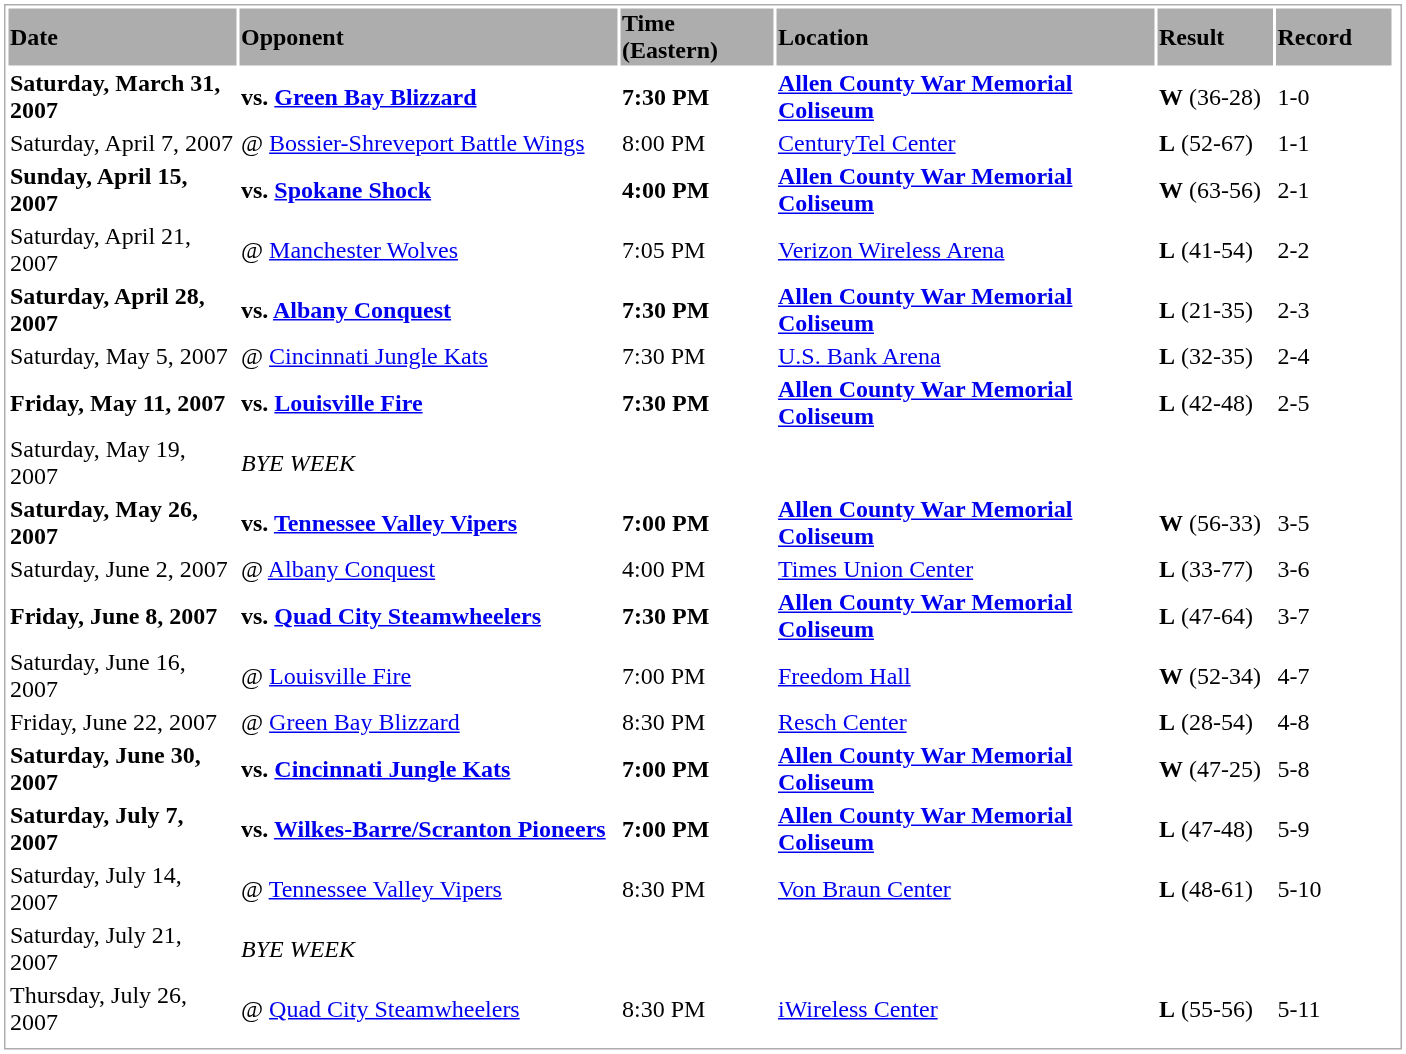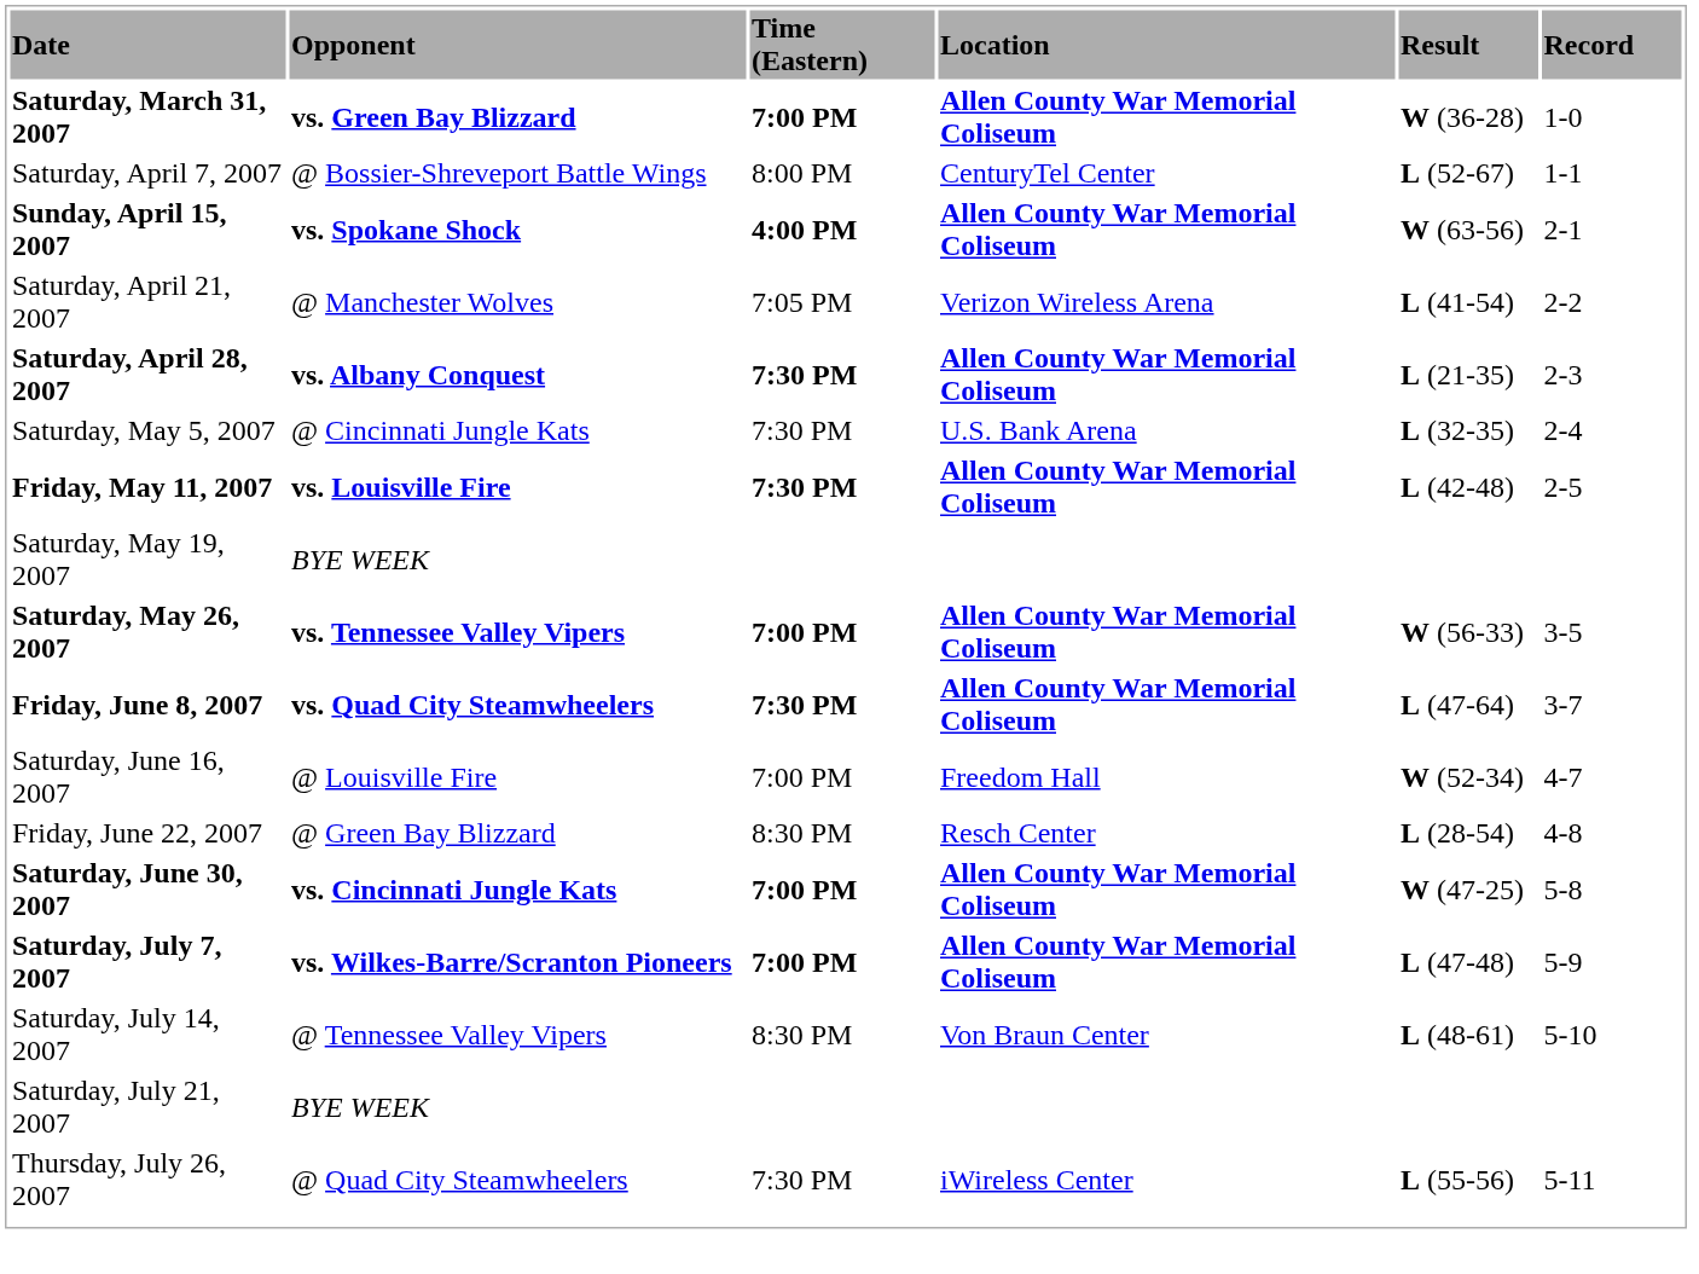 <table style="border: 1px solid #ADADAD; margin-bottom: 10px; padding-bottom: 5px;">
 <tr bgcolor=#ADADAD align=left>
 <th width=150px>Date</th>
 <th width=250px>Opponent</th>
 <th width=100px>Time (Eastern)</th>
 <th width=250px>Location</th>
 <th width=75px>Result</th>
 <th width=75px>Record</th>
 </tr>
 <tr>
 <td><strong>Saturday, March 31, 2007</strong></td>
 <td><strong>vs. <a href='#'>Green Bay Blizzard</a></strong></td>
-<td><strong>7:30 PM</strong></td>
+<td><strong>7:00 PM</strong></td>
 <td><strong><a href='#'>Allen County War Memorial Coliseum</a></strong></td>
 <td><strong>W</strong> (36-28)</td>
 <td>1-0</td>
 </tr>
 <tr>
 <td>Saturday, April 7, 2007</td>
 <td>@ <a href='#'>Bossier-Shreveport Battle Wings</a></td>
 <td>8:00 PM</td>
 <td><a href='#'>CenturyTel Center</a></td>
 <td><strong>L</strong> (52-67)</td>
 <td>1-1</td>
 </tr>
 <tr>
 <td><strong>Sunday, April 15, 2007</strong></td>
 <td><strong>vs. <a href='#'>Spokane Shock</a></strong></td>
 <td><strong>4:00 PM</strong></td>
 <td><strong><a href='#'>Allen County War Memorial Coliseum</a></strong></td>
 <td><strong>W</strong> (63-56)</td>
 <td>2-1</td>
 </tr>
 <tr>
 <td>Saturday, April 21, 2007</td>
 <td>@ <a href='#'>Manchester Wolves</a></td>
 <td>7:05 PM</td>
 <td><a href='#'>Verizon Wireless Arena</a></td>
 <td><strong>L</strong> (41-54)</td>
 <td>2-2</td>
 </tr>
 <tr>
 <td><strong>Saturday, April 28, 2007</strong></td>
 <td><strong>vs. <a href='#'>Albany Conquest</a></strong></td>
 <td><strong>7:30 PM</strong></td>
 <td><strong><a href='#'>Allen County War Memorial Coliseum</a></strong></td>
 <td><strong>L</strong> (21-35)</td>
 <td>2-3</td>
 </tr>
 <tr>
 <td>Saturday, May 5, 2007</td>
 <td>@ <a href='#'>Cincinnati Jungle Kats</a></td>
 <td>7:30 PM</td>
 <td><a href='#'>U.S. Bank Arena</a></td>
 <td><strong>L</strong> (32-35)</td>
 <td>2-4</td>
 </tr>
 <tr>
 <td><strong>Friday, May 11, 2007</strong></td>
 <td><strong>vs. <a href='#'>Louisville Fire</a></strong></td>
 <td><strong>7:30 PM</strong></td>
 <td><strong><a href='#'>Allen County War Memorial Coliseum</a></strong></td>
 <td><strong>L</strong> (42-48)</td>
 <td>2-5</td>
 </tr>
 <tr>
 <td>Saturday, May 19, 2007</td>
 <td><em>BYE WEEK</em></td>
 </tr>
 <tr>
 <td><strong>Saturday, May 26, 2007</strong></td>
 <td><strong>vs. <a href='#'>Tennessee Valley Vipers</a></strong></td>
 <td><strong>7:00 PM</strong></td>
 <td><strong><a href='#'>Allen County War Memorial Coliseum</a></strong></td>
 <td><strong>W</strong> (56-33)</td>
 <td>3-5</td>
 </tr>
 <tr>
-<td>Saturday, June 2, 2007</td>
-<td>@ <a href='#'>Albany Conquest</a></td>
-<td>4:00 PM</td>
-<td><a href='#'>Times Union Center</a></td>
-<td><strong>L</strong> (33-77)</td>
-<td>3-6</td>
-<td></td>
-</tr>
-<tr>
 <td><strong>Friday, June 8, 2007</strong></td>
 <td><strong>vs. <a href='#'>Quad City Steamwheelers</a></strong></td>
 <td><strong>7:30 PM</strong></td>
 <td><strong><a href='#'>Allen County War Memorial Coliseum</a></strong></td>
 <td><strong>L</strong> (47-64)</td>
 <td>3-7</td>
 </tr>
 <tr>
 <td>Saturday, June 16, 2007</td>
 <td>@ <a href='#'>Louisville Fire</a></td>
 <td>7:00 PM</td>
 <td><a href='#'>Freedom Hall</a></td>
 <td><strong>W</strong> (52-34)</td>
 <td>4-7</td>
 </tr>
 <tr>
 <td>Friday, June 22, 2007</td>
 <td>@ <a href='#'>Green Bay Blizzard</a></td>
 <td>8:30 PM</td>
 <td><a href='#'>Resch Center</a></td>
 <td><strong>L</strong> (28-54)</td>
 <td>4-8</td>
 </tr>
 <tr>
 <td><strong>Saturday, June 30, 2007</strong></td>
 <td><strong>vs. <a href='#'>Cincinnati Jungle Kats</a></strong></td>
 <td><strong>7:00 PM</strong></td>
 <td><strong><a href='#'>Allen County War Memorial Coliseum</a></strong></td>
 <td><strong>W</strong> (47-25)</td>
 <td>5-8</td>
 </tr>
 <tr>
 <td><strong>Saturday, July 7, 2007</strong></td>
 <td><strong>vs. <a href='#'>Wilkes-Barre/Scranton Pioneers</a></strong></td>
 <td><strong>7:00 PM</strong></td>
 <td><strong><a href='#'>Allen County War Memorial Coliseum</a></strong></td>
 <td><strong>L</strong> (47-48)</td>
 <td>5-9</td>
 </tr>
 <tr>
 <td>Saturday, July 14, 2007</td>
 <td>@ <a href='#'>Tennessee Valley Vipers</a></td>
 <td>8:30 PM</td>
 <td><a href='#'>Von Braun Center</a></td>
 <td><strong>L</strong> (48-61)</td>
 <td>5-10</td>
 </tr>
 <tr>
 <td>Saturday, July 21, 2007</td>
 <td><em>BYE WEEK</em></td>
 </tr>
 <tr>
 <td>Thursday, July 26, 2007</td>
 <td>@ <a href='#'>Quad City Steamwheelers</a></td>
-<td>8:30 PM</td>
+<td>7:30 PM</td>
 <td><a href='#'>iWireless Center</a></td>
 <td><strong>L</strong> (55-56)</td>
 <td>5-11</td>
 </tr>
 </table>
